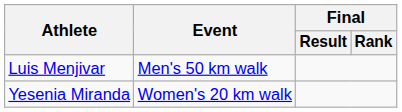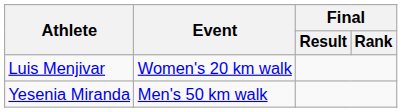 <table class="wikitable" style="font-size:90%">
 <tr>
 <th rowspan="2">Athlete</th>
 <th rowspan="2">Event</th>
 <th colspan="2">Final</th>
 </tr>
 <tr style="font-size:95%">
 <th>Result</th>
 <th>Rank</th>
 </tr>
 <tr align=center>
 <td align=left><a href='#'>Luis Menjivar</a></td>
-<td align=left><a href='#'>Men's 50 km walk</a></td>
+<td align=left><a href='#'>Women's 20 km walk</a></td>
 <td colspan=2></td>
 </tr>
 <tr align=center>
 <td align=left><a href='#'>Yesenia Miranda</a></td>
-<td align=left><a href='#'>Women's 20 km walk</a></td>
+<td align=left><a href='#'>Men's 50 km walk</a></td>
 <td colspan=2></td>
 </tr>
 </table>
